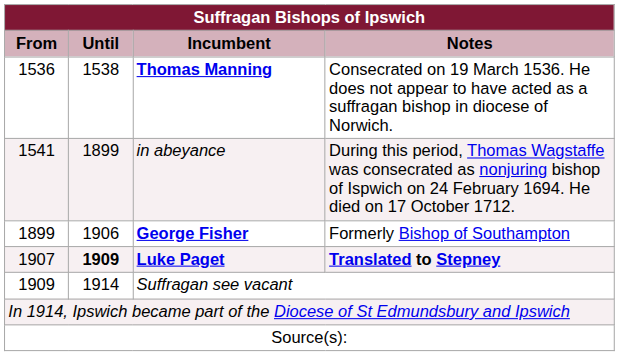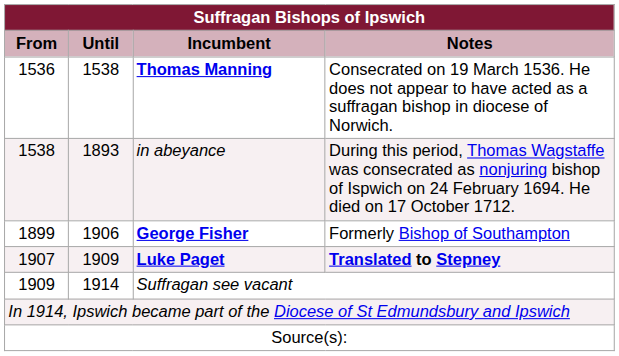 <table class="wikitable" style="width:95%;" border="1" cellpadding="2">
 <tr>
 <th colspan="4" style="background-color: #7F1734; color: white;">Suffragan Bishops of Ipswich</th>
 </tr>
 <tr valign=center>
 <th style="background-color:#D4B1BB" width="10%">From</th>
 <th style="background-color:#D4B1BB" width="10%">Until</th>
 <th style="background-color:#D4B1BB" width="30%">Incumbent</th>
 <th style="background-color:#D4B1BB" width="45%">Notes</th>
 </tr>
 <tr valign=top bgcolor="white">
 <td align=center>1536</td>
 <td align=center>1538</td>
 <td><strong><a href='#'>Thomas Manning</a></strong></td>
 <td>Consecrated on 19 March 1536. He does not appear to have acted as a suffragan bishop in diocese of Norwich.</td>
 </tr>
 <tr valign=top bgcolor="#F7F0F2">
-<td align=center>1541</td>
-<td align=center>1899</td>
+<td align=center>1538</td>
+<td align=center>1893</td>
 <td><em>in abeyance</em></td>
 <td>During this period, <a href='#'>Thomas Wagstaffe</a> was consecrated as <a href='#'>nonjuring</a> bishop of Ispwich on 24 February 1694. He died on 17 October 1712.</td>
 </tr>
 <tr valign=top bgcolor="white">
 <td align=center>1899</td>
 <td align=center>1906</td>
 <td><strong><a href='#'>George Fisher</a></strong> </td>
 <td>Formerly <a href='#'>Bishop of Southampton</a></td>
 </tr>
 <tr valign=top bgcolor="#F7F0F2">
 <td align=center>1907</td>
-<td align=center><strong>1909</strong></td>
+<td align=center>1909</td>
 <td><strong><a href='#'>Luke Paget</a></strong> </td>
 <td><strong><a href='#'>Translated</a> to <a href='#'>Stepney</a></strong></td>
 </tr>
 <tr valign=top bgcolor="white">
 <td align=center>1909</td>
 <td align=center>1914</td>
 <td colspan="2"><em>Suffragan see vacant</em></td>
 </tr>
 <tr valign=top bgcolor="#F7F0F2">
 <td colspan="5"><em>In 1914, Ipswich became part of the <a href='#'>Diocese of St Edmundsbury and Ipswich</a></em></td>
 </tr>
 <tr valign=top bgcolor="white">
 <td align=center colspan=4>Source(s):</td>
 </tr>
 </table>
